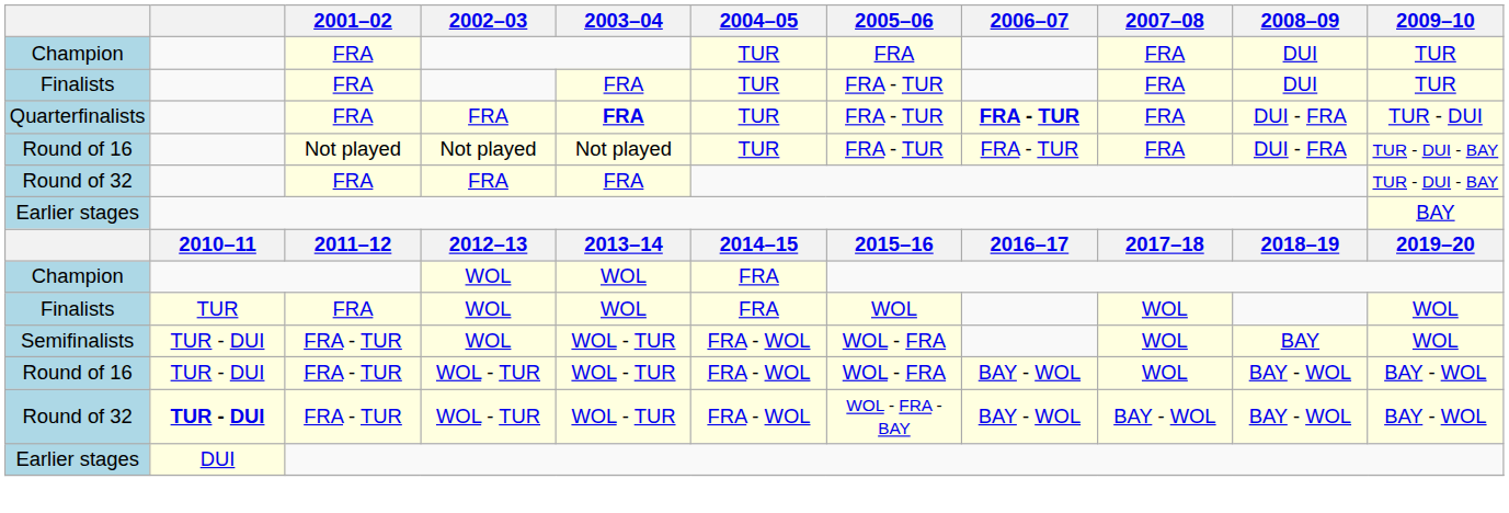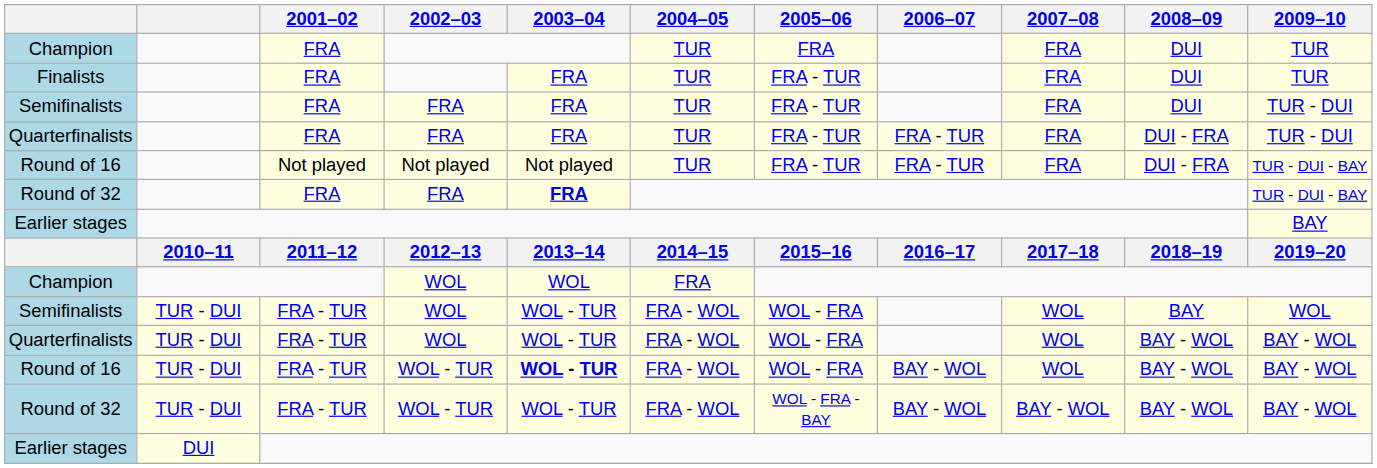 <table class="wikitable">
 <tr>
 <th></th>
 <th width=100px></th>
 <th width=100px><a href='#'>2001–02</a></th>
 <th width=100px><a href='#'>2002–03</a></th>
 <th width=100px><a href='#'>2003–04</a></th>
 <th width=100px><a href='#'>2004–05</a></th>
 <th width=100px><a href='#'>2005–06</a></th>
 <th width=100px><a href='#'>2006–07</a></th>
 <th width=100px><a href='#'>2007–08</a></th>
 <th width=100px><a href='#'>2008–09</a></th>
 <th width=100px><a href='#'>2009–10</a></th>
 </tr>
 <tr align=center>
 <td bgcolor=lightblue>Champion</td>
 <td></td>
 <td bgcolor=lightyellow><a href='#'>FRA</a></td>
 <td colspan=2></td>
 <td bgcolor=lightyellow><a href='#'>TUR</a></td>
 <td bgcolor=lightyellow><a href='#'>FRA</a></td>
 <td></td>
 <td bgcolor=lightyellow><a href='#'>FRA</a></td>
 <td bgcolor=lightyellow><a href='#'>DUI</a></td>
 <td bgcolor=lightyellow><a href='#'>TUR</a></td>
 </tr>
 <tr align=center>
 <td bgcolor=lightblue>Finalists</td>
 <td></td>
 <td bgcolor=lightyellow><a href='#'>FRA</a></td>
 <td></td>
 <td bgcolor=lightyellow><a href='#'>FRA</a></td>
 <td bgcolor=lightyellow><a href='#'>TUR</a></td>
 <td bgcolor=lightyellow><a href='#'>FRA</a> - <a href='#'>TUR</a></td>
 <td></td>
 <td bgcolor=lightyellow><a href='#'>FRA</a></td>
 <td bgcolor=lightyellow><a href='#'>DUI</a></td>
 <td bgcolor=lightyellow><a href='#'>TUR</a></td>
 </tr>
 <tr align=center>
+<td bgcolor=lightblue>Semifinalists</td>
+<td></td>
+<td bgcolor=lightyellow><a href='#'>FRA</a></td>
+<td bgcolor=lightyellow><a href='#'>FRA</a></td>
+<td bgcolor=lightyellow><a href='#'>FRA</a></td>
+<td bgcolor=lightyellow><a href='#'>TUR</a></td>
+<td bgcolor=lightyellow><a href='#'>FRA</a> - <a href='#'>TUR</a></td>
+<td></td>
+<td bgcolor=lightyellow><a href='#'>FRA</a></td>
+<td bgcolor=lightyellow><a href='#'>DUI</a></td>
+<td bgcolor=lightyellow><a href='#'>TUR</a> - <a href='#'>DUI</a></td>
+</tr>
+<tr align=center>
 <td bgcolor=lightblue>Quarterfinalists</td>
 <td></td>
 <td bgcolor=lightyellow><a href='#'>FRA</a></td>
 <td bgcolor=lightyellow><a href='#'>FRA</a></td>
-<td bgcolor=lightyellow><strong><a href='#'>FRA</a></strong></td>
+<td bgcolor=lightyellow><a href='#'>FRA</a></td>
 <td bgcolor=lightyellow><a href='#'>TUR</a></td>
 <td bgcolor=lightyellow><a href='#'>FRA</a> - <a href='#'>TUR</a></td>
-<td bgcolor=lightyellow><strong><a href='#'>FRA</a> - <a href='#'>TUR</a></strong></td>
+<td bgcolor=lightyellow><a href='#'>FRA</a> - <a href='#'>TUR</a></td>
 <td bgcolor=lightyellow><a href='#'>FRA</a></td>
 <td bgcolor=lightyellow><a href='#'>DUI</a> - <a href='#'>FRA</a></td>
 <td bgcolor=lightyellow><a href='#'>TUR</a> - <a href='#'>DUI</a></td>
 </tr>
 <tr align=center>
 <td bgcolor=lightblue>Round of 16</td>
 <td></td>
 <td bgcolor=lightyellow>Not played</td>
 <td bgcolor=lightyellow>Not played</td>
 <td bgcolor=lightyellow>Not played</td>
 <td bgcolor=lightyellow><a href='#'>TUR</a></td>
 <td bgcolor=lightyellow><a href='#'>FRA</a> - <a href='#'>TUR</a></td>
 <td bgcolor=lightyellow><a href='#'>FRA</a> - <a href='#'>TUR</a></td>
 <td bgcolor=lightyellow><a href='#'>FRA</a></td>
 <td bgcolor=lightyellow><a href='#'>DUI</a> - <a href='#'>FRA</a></td>
 <td bgcolor=lightyellow><small><a href='#'>TUR</a> - <a href='#'>DUI</a> - <a href='#'>BAY</a></small></td>
 </tr>
 <tr align=center>
 <td bgcolor=lightblue>Round of 32</td>
 <td></td>
 <td bgcolor=lightyellow><a href='#'>FRA</a></td>
 <td bgcolor=lightyellow><a href='#'>FRA</a></td>
-<td bgcolor=lightyellow><a href='#'>FRA</a></td>
+<td bgcolor=lightyellow><strong><a href='#'>FRA</a></strong></td>
 <td colspan=5></td>
 <td bgcolor=lightyellow><small><a href='#'>TUR</a> - <a href='#'>DUI</a> - <a href='#'>BAY</a></small></td>
 </tr>
 <tr align=center>
 <td bgcolor=lightblue>Earlier stages</td>
 <td colspan=9></td>
 <td bgcolor=lightyellow><a href='#'>BAY</a></td>
 </tr>
 <tr>
 <th></th>
 <th width=100px><a href='#'>2010–11</a></th>
 <th width=100px><a href='#'>2011–12</a></th>
 <th width=100px><a href='#'>2012–13</a></th>
 <th width=100px><a href='#'>2013–14</a></th>
 <th width=100px><a href='#'>2014–15</a></th>
 <th width=100px><a href='#'>2015–16</a></th>
 <th width=100px><a href='#'>2016–17</a></th>
 <th width=100px><a href='#'>2017–18</a></th>
 <th width=100px><a href='#'>2018–19</a></th>
 <th width=100px><a href='#'>2019–20</a></th>
 </tr>
 <tr align=center>
 <td bgcolor=lightblue>Champion</td>
 <td colspan=2></td>
 <td bgcolor=lightyellow><a href='#'>WOL</a></td>
 <td bgcolor=lightyellow><a href='#'>WOL</a></td>
 <td bgcolor=lightyellow><a href='#'>FRA</a></td>
 <td colspan=5></td>
 </tr>
 <tr align=center>
-<td bgcolor=lightblue>Finalists</td>
-<td bgcolor=lightyellow><a href='#'>TUR</a></td>
-<td bgcolor=lightyellow><a href='#'>FRA</a></td>
-<td bgcolor=lightyellow><a href='#'>WOL</a></td>
-<td bgcolor=lightyellow><a href='#'>WOL</a></td>
-<td bgcolor=lightyellow><a href='#'>FRA</a></td>
-<td bgcolor=lightyellow><a href='#'>WOL</a></td>
-<td></td>
-<td bgcolor=lightyellow><a href='#'>WOL</a></td>
-<td></td>
-<td bgcolor=lightyellow><a href='#'>WOL</a></td>
-</tr>
-<tr align=center>
 <td bgcolor=lightblue>Semifinalists</td>
 <td bgcolor=lightyellow><a href='#'>TUR</a> - <a href='#'>DUI</a></td>
 <td bgcolor=lightyellow><a href='#'>FRA</a> - <a href='#'>TUR</a></td>
 <td bgcolor=lightyellow><a href='#'>WOL</a></td>
 <td bgcolor=lightyellow><a href='#'>WOL</a> - <a href='#'>TUR</a></td>
 <td bgcolor=lightyellow><a href='#'>FRA</a> - <a href='#'>WOL</a></td>
 <td bgcolor=lightyellow><a href='#'>WOL</a> - <a href='#'>FRA</a></td>
 <td></td>
 <td bgcolor=lightyellow><a href='#'>WOL</a></td>
 <td bgcolor=lightyellow><a href='#'>BAY</a></td>
 <td bgcolor=lightyellow><a href='#'>WOL</a></td>
 </tr>
 <tr align=center>
+<td bgcolor=lightblue>Quarterfinalists</td>
+<td bgcolor=lightyellow><a href='#'>TUR</a> - <a href='#'>DUI</a></td>
+<td bgcolor=lightyellow><a href='#'>FRA</a> - <a href='#'>TUR</a></td>
+<td bgcolor=lightyellow><a href='#'>WOL</a></td>
+<td bgcolor=lightyellow><a href='#'>WOL</a> - <a href='#'>TUR</a></td>
+<td bgcolor=lightyellow><a href='#'>FRA</a> - <a href='#'>WOL</a></td>
+<td bgcolor=lightyellow><a href='#'>WOL</a> - <a href='#'>FRA</a></td>
+<td></td>
+<td bgcolor=lightyellow><a href='#'>WOL</a></td>
+<td bgcolor=lightyellow><a href='#'>BAY</a> - <a href='#'>WOL</a></td>
+<td bgcolor=lightyellow><a href='#'>BAY</a> - <a href='#'>WOL</a></td>
+</tr>
+<tr align=center>
 <td bgcolor=lightblue>Round of 16</td>
 <td bgcolor=lightyellow><a href='#'>TUR</a> - <a href='#'>DUI</a></td>
 <td bgcolor=lightyellow><a href='#'>FRA</a> - <a href='#'>TUR</a></td>
 <td bgcolor=lightyellow><a href='#'>WOL</a> - <a href='#'>TUR</a></td>
-<td bgcolor=lightyellow><a href='#'>WOL</a> - <a href='#'>TUR</a></td>
+<td bgcolor=lightyellow><strong><a href='#'>WOL</a> - <a href='#'>TUR</a></strong></td>
 <td bgcolor=lightyellow><a href='#'>FRA</a> - <a href='#'>WOL</a></td>
 <td bgcolor=lightyellow><a href='#'>WOL</a> - <a href='#'>FRA</a></td>
 <td bgcolor=lightyellow><a href='#'>BAY</a> - <a href='#'>WOL</a></td>
 <td bgcolor=lightyellow><a href='#'>WOL</a></td>
 <td bgcolor=lightyellow><a href='#'>BAY</a> - <a href='#'>WOL</a></td>
 <td bgcolor=lightyellow><a href='#'>BAY</a> - <a href='#'>WOL</a></td>
 </tr>
 <tr align=center>
 <td bgcolor=lightblue>Round of 32</td>
-<td bgcolor=lightyellow><strong><a href='#'>TUR</a> - <a href='#'>DUI</a></strong></td>
+<td bgcolor=lightyellow><a href='#'>TUR</a> - <a href='#'>DUI</a></td>
 <td bgcolor=lightyellow><a href='#'>FRA</a> - <a href='#'>TUR</a></td>
 <td bgcolor=lightyellow><a href='#'>WOL</a> - <a href='#'>TUR</a></td>
 <td bgcolor=lightyellow><a href='#'>WOL</a> - <a href='#'>TUR</a></td>
 <td bgcolor=lightyellow><a href='#'>FRA</a> - <a href='#'>WOL</a></td>
 <td bgcolor=lightyellow><small><a href='#'>WOL</a> - <a href='#'>FRA</a> - <a href='#'>BAY</a></small></td>
 <td bgcolor=lightyellow><a href='#'>BAY</a> - <a href='#'>WOL</a></td>
 <td bgcolor=lightyellow><a href='#'>BAY</a> - <a href='#'>WOL</a></td>
 <td bgcolor=lightyellow><a href='#'>BAY</a> - <a href='#'>WOL</a></td>
 <td bgcolor=lightyellow><a href='#'>BAY</a> - <a href='#'>WOL</a></td>
 </tr>
 <tr align=center>
 <td bgcolor=lightblue>Earlier stages</td>
 <td bgcolor=lightyellow><a href='#'>DUI</a></td>
 <td colspan=9></td>
 </tr>
 <tr>
 </tr>
 </table>
